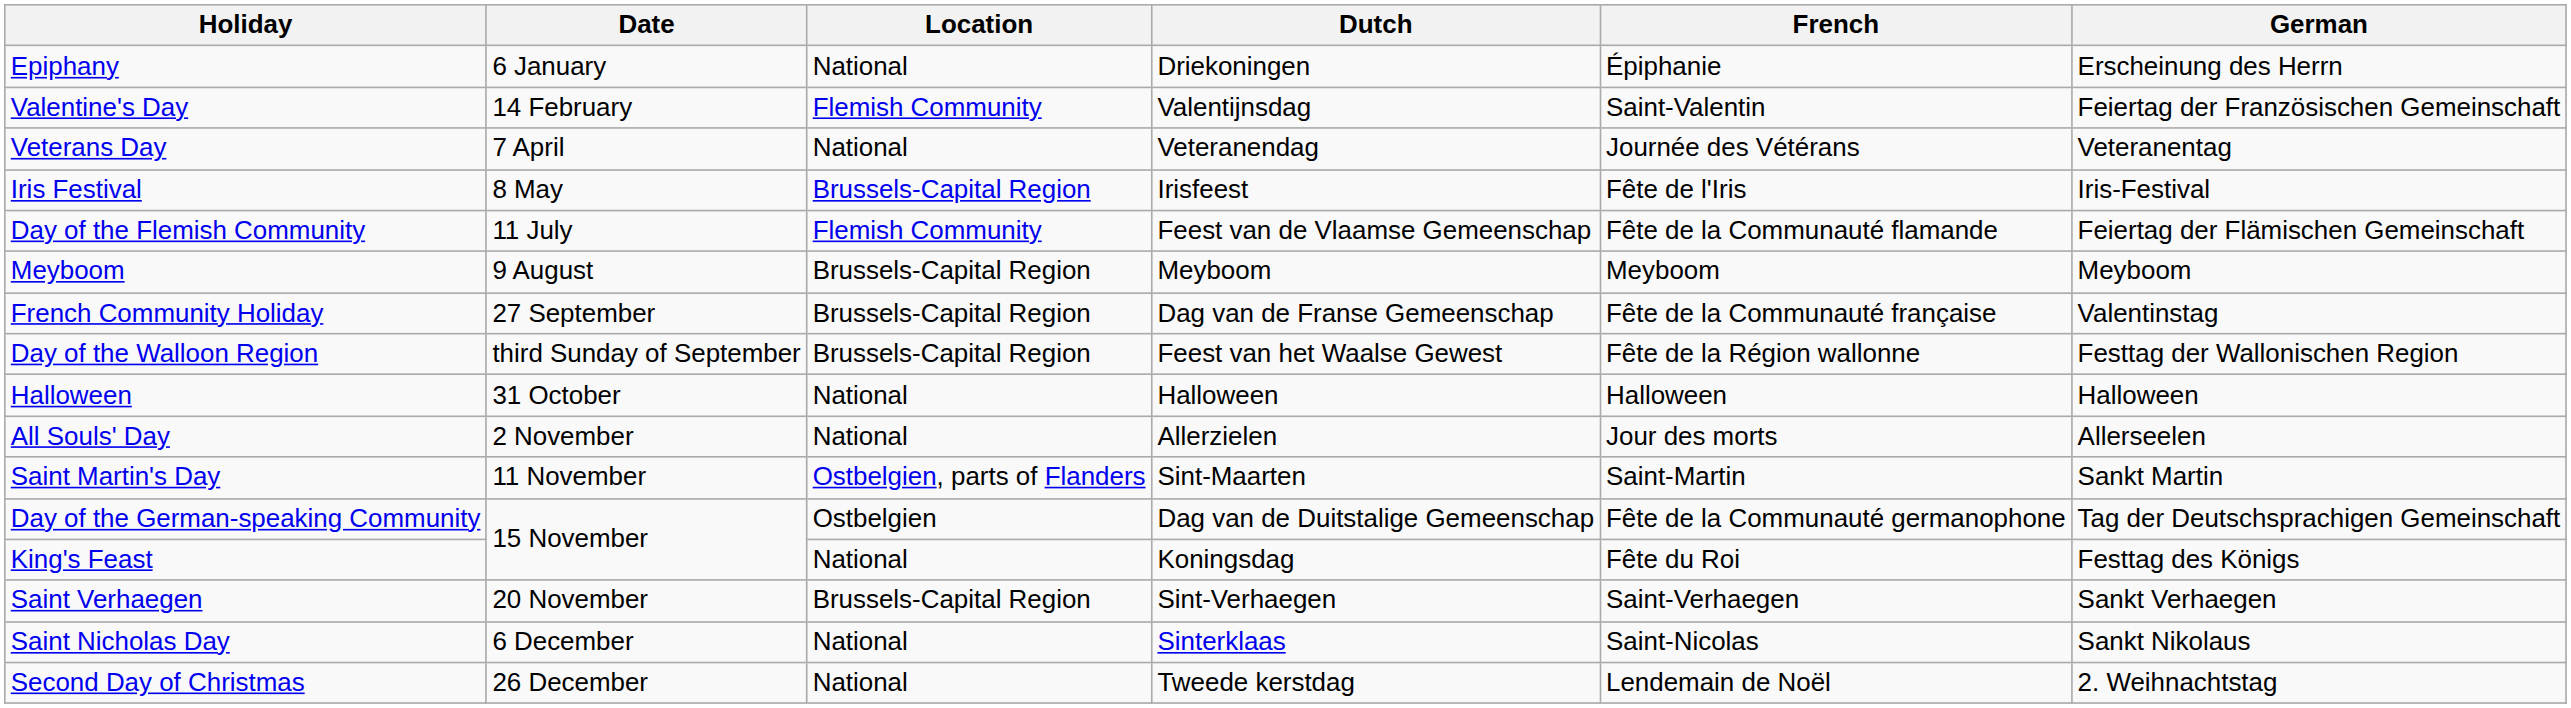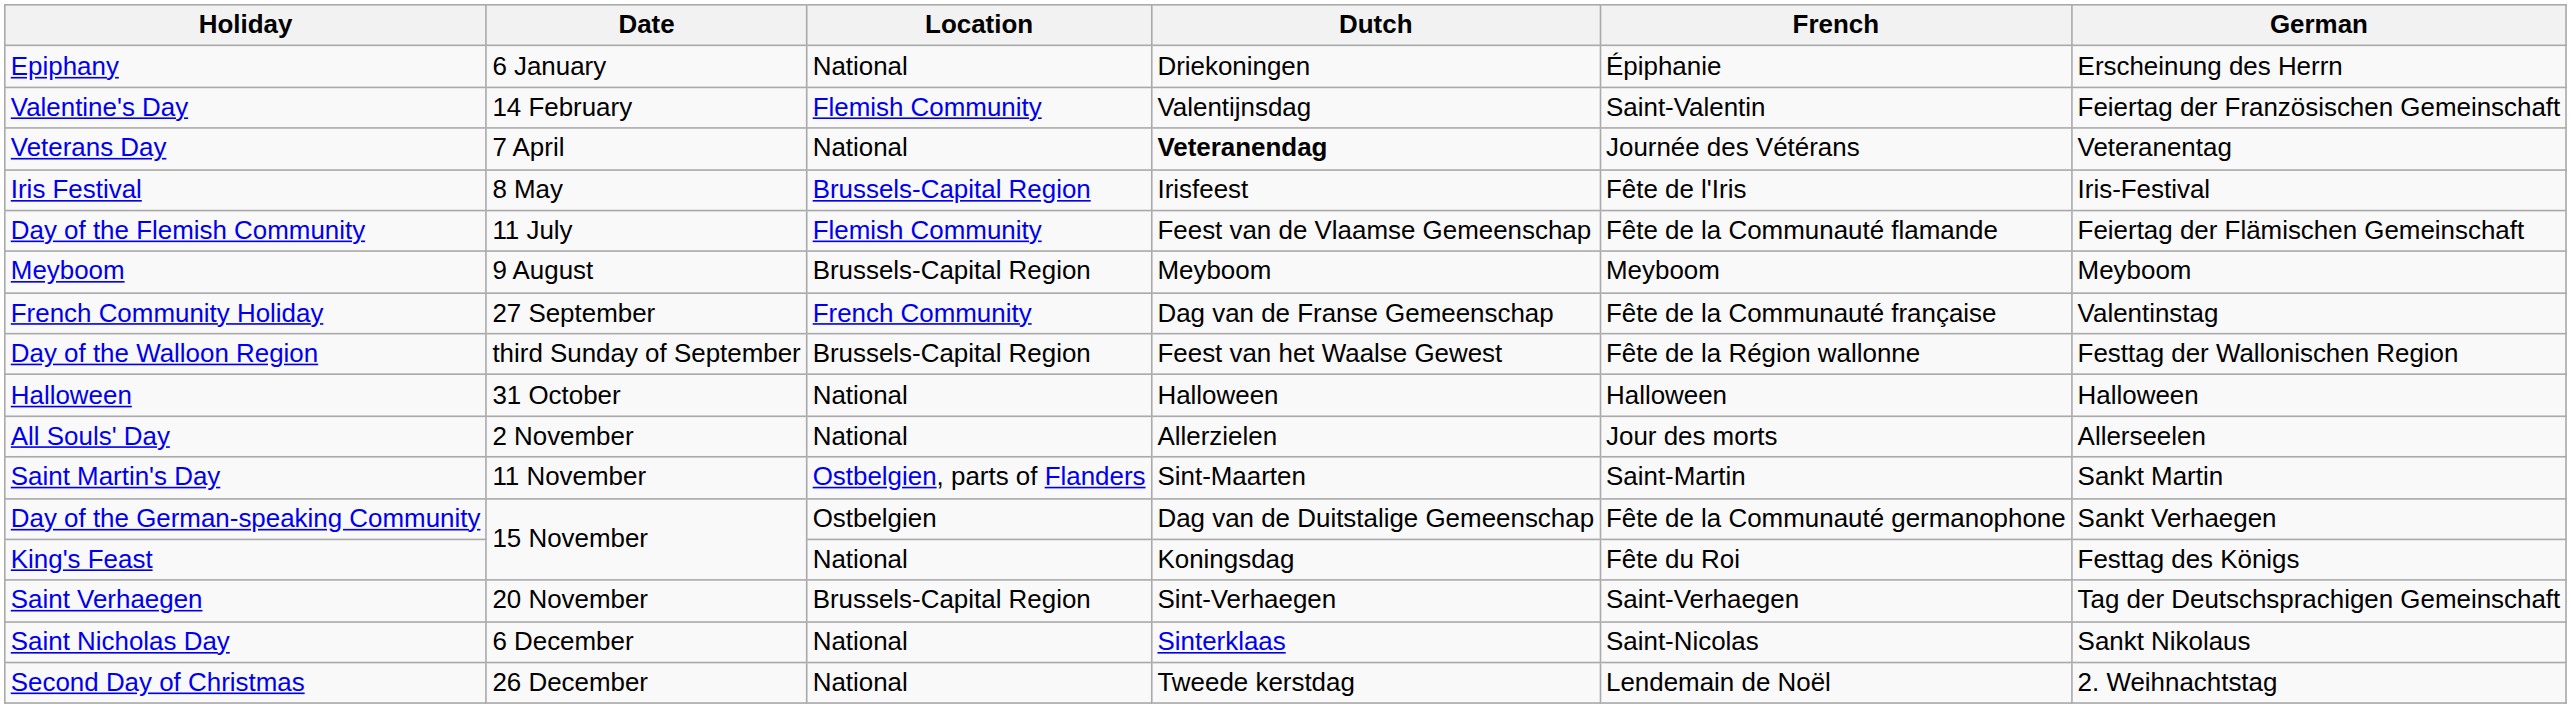 <table class="wikitable">
 <tr>
 <th>Holiday</th>
 <th>Date</th>
 <th>Location</th>
 <th>Dutch</th>
 <th>French</th>
 <th>German</th>
 </tr>
 <tr>
 <td><a href='#'>Epiphany</a></td>
 <td>6 January</td>
 <td>National</td>
 <td>Driekoningen</td>
 <td>Épiphanie</td>
 <td>Erscheinung des Herrn</td>
 </tr>
 <tr>
 <td><a href='#'>Valentine's Day</a></td>
 <td>14 February</td>
 <td><a href='#'>Flemish Community</a></td>
 <td>Valentijnsdag</td>
 <td>Saint-Valentin</td>
 <td>Feiertag der Französischen Gemeinschaft</td>
 </tr>
 <tr>
 <td><a href='#'>Veterans Day</a></td>
 <td>7 April</td>
 <td>National</td>
-<td>Veteranendag</td>
+<td><strong>Veteranendag</strong></td>
 <td>Journée des Vétérans</td>
 <td>Veteranentag</td>
 </tr>
 <tr>
 <td><a href='#'>Iris Festival</a></td>
 <td>8 May</td>
 <td><a href='#'>Brussels-Capital Region</a></td>
 <td>Irisfeest</td>
 <td>Fête de l'Iris</td>
 <td>Iris-Festival</td>
 </tr>
 <tr>
 <td><a href='#'>Day of the Flemish Community</a></td>
 <td>11 July</td>
 <td><a href='#'>Flemish Community</a></td>
 <td>Feest van de Vlaamse Gemeenschap</td>
 <td>Fête de la Communauté flamande</td>
 <td>Feiertag der Flämischen Gemeinschaft</td>
 </tr>
 <tr>
 <td><a href='#'>Meyboom</a></td>
 <td>9 August</td>
 <td>Brussels-Capital Region</td>
 <td>Meyboom</td>
 <td>Meyboom</td>
 <td>Meyboom</td>
 </tr>
 <tr>
 <td><a href='#'>French Community Holiday</a></td>
 <td>27 September</td>
-<td>Brussels-Capital Region</td>
+<td><a href='#'>French Community</a></td>
 <td>Dag van de Franse Gemeenschap</td>
 <td>Fête de la Communauté française</td>
 <td>Valentinstag</td>
 </tr>
 <tr>
 <td><a href='#'>Day of the Walloon Region</a></td>
 <td>third Sunday of September</td>
 <td>Brussels-Capital Region</td>
 <td>Feest van het Waalse Gewest</td>
 <td>Fête de la Région wallonne</td>
 <td>Festtag der Wallonischen Region</td>
 </tr>
 <tr>
 <td><a href='#'>Halloween</a></td>
 <td>31 October</td>
 <td>National</td>
 <td>Halloween</td>
 <td>Halloween</td>
 <td>Halloween</td>
 </tr>
 <tr>
 <td><a href='#'>All Souls' Day</a></td>
 <td>2 November</td>
 <td>National</td>
 <td>Allerzielen</td>
 <td>Jour des morts</td>
 <td>Allerseelen</td>
 </tr>
 <tr>
 <td><a href='#'>Saint Martin's Day</a></td>
 <td>11 November</td>
 <td><a href='#'>Ostbelgien</a>, parts of <a href='#'>Flanders</a></td>
 <td>Sint-Maarten</td>
 <td>Saint-Martin</td>
 <td>Sankt Martin</td>
 </tr>
 <tr>
 <td><a href='#'>Day of the German-speaking Community</a></td>
 <td rowspan="2">15 November</td>
 <td>Ostbelgien</td>
 <td>Dag van de Duitstalige Gemeenschap</td>
 <td>Fête de la Communauté germanophone</td>
-<td>Tag der Deutschsprachigen Gemeinschaft</td>
+<td>Sankt Verhaegen</td>
 </tr>
 <tr>
 <td><a href='#'>King's Feast</a></td>
 <td>National</td>
 <td>Koningsdag</td>
 <td>Fête du Roi</td>
 <td>Festtag des Königs</td>
 </tr>
 <tr>
 <td><a href='#'>Saint Verhaegen</a></td>
 <td>20 November</td>
 <td>Brussels-Capital Region</td>
 <td>Sint-Verhaegen</td>
 <td>Saint-Verhaegen</td>
-<td>Sankt Verhaegen</td>
+<td>Tag der Deutschsprachigen Gemeinschaft</td>
 </tr>
 <tr>
 <td><a href='#'>Saint Nicholas Day</a></td>
 <td>6 December</td>
 <td>National</td>
 <td><a href='#'>Sinterklaas</a></td>
 <td>Saint-Nicolas</td>
 <td>Sankt Nikolaus</td>
 </tr>
 <tr>
 <td><a href='#'>Second Day of Christmas</a></td>
 <td>26 December</td>
 <td>National</td>
 <td>Tweede kerstdag</td>
 <td>Lendemain de Noël</td>
 <td>2. Weihnachtstag</td>
 </tr>
 </table>
